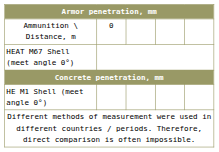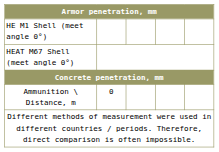 <table border=0 cellspacing=0 cellpadding=2 style="margin:0 0 .5em 1em; width:55%; background:#fff; border-collapse:collapse; border:1px solid #996; line-height:1.5; font-size:95%;">
 <tr style="vertical-align:top; text-align:center; border:1px solid #996; background-color:#996; color:#fff">
 <td colspan="5"><strong>Armor penetration, mm</strong></td>
+</tr>
+<tr style="vertical-align:top; text-align:center;">
+<td style="border:1px solid #996; text-align:left">HE M1 Shell (meet angle 0°)</td>
+<td style="border:1px solid #996"></td>
+<td style="border:1px solid #996"></td>
+<td style="border:1px solid #996"></td>
+<td style="border:1px solid #996"></td>
+</tr>
+<tr style="vertical-align:top; text-align:center;">
+<td style="border:1px solid #996; text-align:left">HEAT M67 Shell (meet angle 0°)</td>
+<td colspan="4"></td>
+</tr>
+<tr style="vertical-align:top; text-align:center; border:1px solid #996; background-color:#996; color:#fff">
+<td colspan="5"><strong>Concrete penetration, mm</strong></td>
 </tr>
 <tr style="vertical-align:top; text-align:center; border:1px solid #996;">
 <td width="44%" style="border:1px solid #996">Ammunition \ Distance, m</td>
 <td width="14%" style="border:1px solid #996">0</td>
 <td width="14%" style="border:1px solid #996"></td>
 <td width="14%" style="border:1px solid #996"></td>
 <td width="14%" style="border:1px solid #996"></td>
 </tr>
 <tr style="vertical-align:top; text-align:center;">
-<td style="border:1px solid #996; text-align:left">HEAT M67 Shell (meet angle 0°)</td>
-<td colspan="4"></td>
-</tr>
-<tr style="vertical-align:top; text-align:center; border:1px solid #996; background-color:#996; color:#fff">
-<td colspan="5"><strong>Concrete penetration, mm</strong></td>
-</tr>
-<tr style="vertical-align:top; text-align:center;">
-<td style="border:1px solid #996; text-align:left">HE M1 Shell (meet angle 0°)</td>
-<td style="border:1px solid #996"></td>
-<td style="border:1px solid #996"></td>
-<td style="border:1px solid #996"></td>
-<td style="border:1px solid #996"></td>
-</tr>
-<tr style="vertical-align:top; text-align:center;">
 <td colspan="5">Different methods of measurement were used in different countries / periods. Therefore, direct comparison is often impossible.</td>
 </tr>
 </table>
